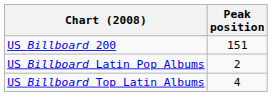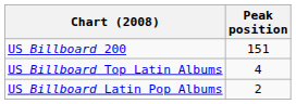 <table class="wikitable sortable plainrowheaders">
 <tr>
 <th>Chart (2008)</th>
 <th>Peak<br>position</th>
 </tr>
 <tr>
 <td><a href='#'>US <em>Billboard</em> 200</a></td>
 <td align="center">151</td>
 </tr>
 <tr>
+<td><a href='#'>US <em>Billboard</em> Top Latin Albums</a></td>
+<td align="center">4</td>
+</tr>
+<tr>
 <td><a href='#'>US <em>Billboard</em> Latin Pop Albums</a></td>
 <td align="center">2</td>
 </tr>
-<tr>
-<td><a href='#'>US <em>Billboard</em> Top Latin Albums</a></td>
-<td align="center">4</td>
-</tr>
 </table>
